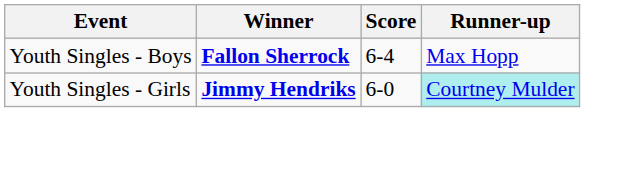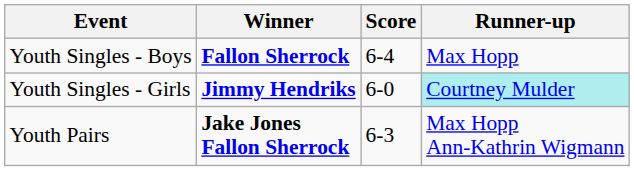 <table class="wikitable">
 <tr>
 <th>Event</th>
 <th>Winner</th>
 <th>Score</th>
 <th>Runner-up</th>
 </tr>
 <tr>
 <td>Youth Singles - Boys</td>
 <td> <strong><a href='#'>Fallon Sherrock</a></strong></td>
 <td>6-4</td>
 <td> <a href='#'>Max Hopp</a></td>
 </tr>
 <tr>
 <td>Youth Singles - Girls</td>
 <td> <strong><a href='#'>Jimmy Hendriks</a></strong></td>
 <td>6-0</td>
 <td style="background: paleturquoise;"> <a href='#'>Courtney Mulder</a></td>
 </tr>
+<tr>
+<td>Youth Pairs</td>
+<td> <strong>Jake Jones<br><a href='#'>Fallon Sherrock</a></strong></td>
+<td>6-3</td>
+<td> <a href='#'>Max Hopp</a><br><a href='#'>Ann-Kathrin Wigmann</a></td>
+</tr>
 </table>
